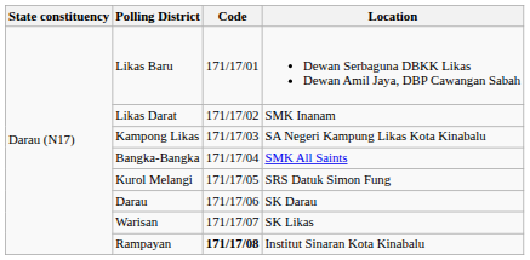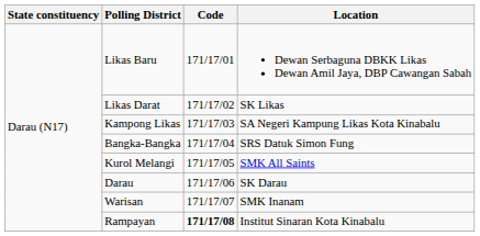 <table class="wikitable sortable mw-collapsible" style="white-space:nowrap;font-size:85%">
 <tr>
 <th>State constituency</th>
 <th>Polling District</th>
 <th>Code</th>
 <th>Location</th>
 </tr>
 <tr>
 <td rowspan="8">Darau (N17)</td>
 <td>Likas Baru</td>
 <td>171/17/01</td>
 <td><br><ul><li>Dewan Serbaguna DBKK Likas</li><li>Dewan Amil Jaya, DBP Cawangan Sabah</li></ul></td>
 </tr>
 <tr>
 <td>Likas Darat</td>
 <td>171/17/02</td>
-<td>SMK Inanam</td>
+<td>SK Likas</td>
 </tr>
 <tr>
 <td>Kampong Likas</td>
 <td>171/17/03</td>
 <td>SA Negeri Kampung Likas Kota Kinabalu</td>
 </tr>
 <tr>
 <td>Bangka-Bangka</td>
 <td>171/17/04</td>
-<td><a href='#'>SMK All Saints</a></td>
+<td>SRS Datuk Simon Fung</td>
 </tr>
 <tr>
 <td>Kurol Melangi</td>
 <td>171/17/05</td>
-<td>SRS Datuk Simon Fung</td>
+<td><a href='#'>SMK All Saints</a></td>
 </tr>
 <tr>
 <td>Darau</td>
 <td>171/17/06</td>
 <td>SK Darau</td>
 </tr>
 <tr>
 <td>Warisan</td>
 <td>171/17/07</td>
-<td>SK Likas</td>
+<td>SMK Inanam</td>
 </tr>
 <tr>
 <td>Rampayan</td>
 <td><strong>171/17/08</strong></td>
 <td>Institut Sinaran Kota Kinabalu</td>
 </tr>
 </table>
